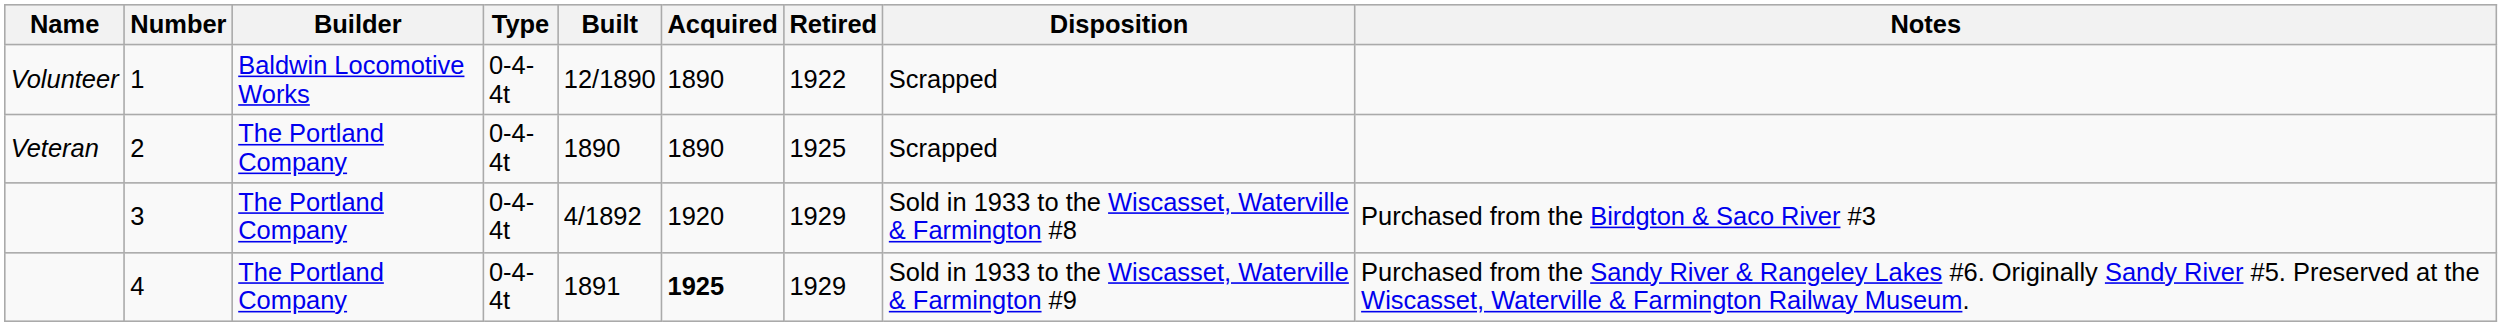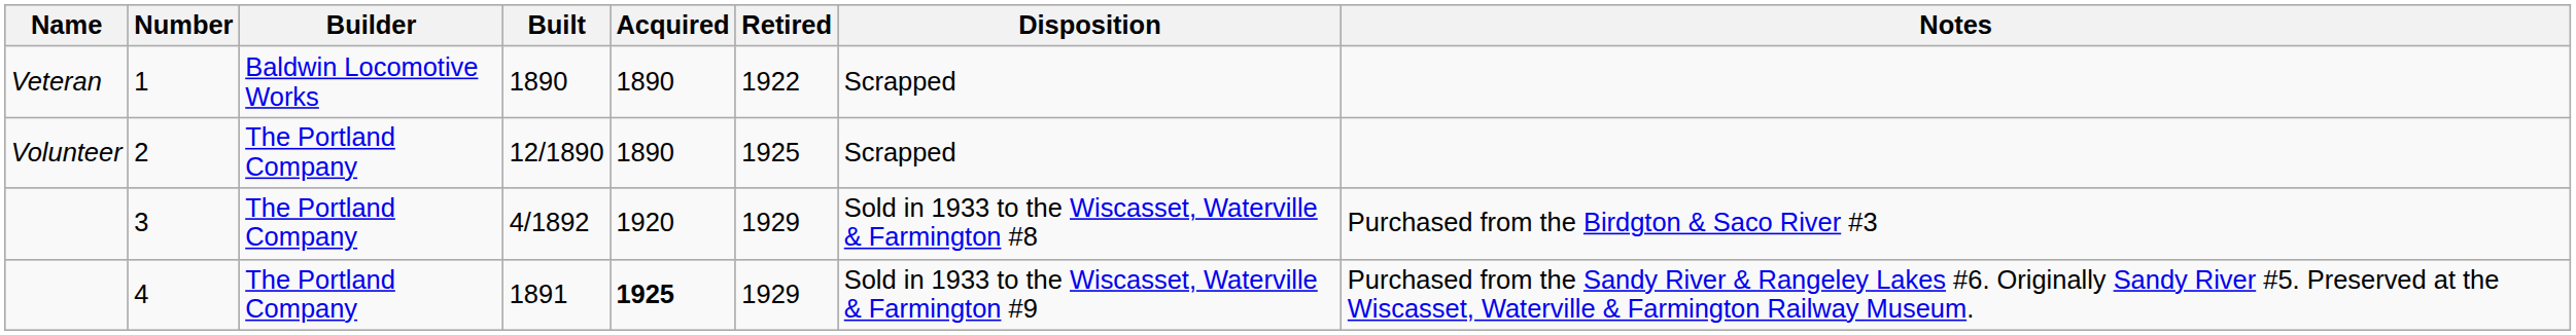 <table class="wikitable">
 <tr>
 <th>Name</th>
 <th>Number</th>
 <th>Builder</th>
-<th>Type</th>
 <th>Built</th>
 <th>Acquired</th>
 <th>Retired</th>
 <th>Disposition</th>
 <th>Notes</th>
 </tr>
 <tr>
-<td><em>Volunteer</em></td>
+<td><em>Veteran</em></td>
 <td>1</td>
 <td><a href='#'>Baldwin Locomotive Works</a></td>
-<td>0-4-4t</td>
-<td>12/1890</td>
+<td>1890</td>
 <td>1890</td>
 <td>1922</td>
 <td>Scrapped</td>
 <td></td>
 </tr>
 <tr>
-<td><em>Veteran</em></td>
+<td><em>Volunteer</em></td>
 <td>2</td>
 <td><a href='#'>The Portland Company</a></td>
-<td>0-4-4t</td>
-<td>1890</td>
+<td>12/1890</td>
 <td>1890</td>
 <td>1925</td>
 <td>Scrapped</td>
 <td></td>
 </tr>
 <tr>
 <td></td>
 <td>3</td>
 <td><a href='#'>The Portland Company</a></td>
-<td>0-4-4t</td>
 <td>4/1892</td>
 <td>1920</td>
 <td>1929</td>
 <td>Sold in 1933 to the <a href='#'>Wiscasset, Waterville & Farmington</a> #8</td>
 <td>Purchased from the <a href='#'>Birdgton & Saco River</a> #3</td>
 </tr>
 <tr>
 <td></td>
 <td>4</td>
 <td><a href='#'>The Portland Company</a></td>
-<td>0-4-4t</td>
 <td>1891</td>
 <td><strong>1925</strong></td>
 <td>1929</td>
 <td>Sold in 1933 to the <a href='#'>Wiscasset, Waterville & Farmington</a> #9</td>
 <td>Purchased from the <a href='#'>Sandy River & Rangeley Lakes</a> #6. Originally <a href='#'>Sandy River</a> #5. Preserved at the <a href='#'>Wiscasset, Waterville & Farmington Railway Museum</a>.</td>
 </tr>
 </table>
